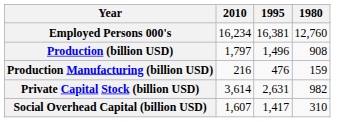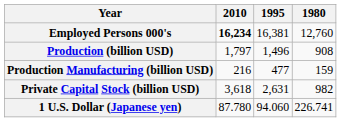 <table class="wikitable" style="text-align:right">
 <tr>
 <th>Year</th>
 <th>2010</th>
 <th>1995</th>
 <th>1980</th>
 </tr>
 <tr>
 <th>Employed Persons 000's</th>
-<td>16,234</td>
+<td><strong>16,234</strong></td>
 <td>16,381</td>
 <td>12,760</td>
 </tr>
 <tr>
 <th><a href='#'>Production</a> (billion USD)</th>
 <td>1,797</td>
 <td>1,496</td>
 <td>908</td>
 </tr>
 <tr>
 <th>Production <a href='#'>Manufacturing</a> (billion USD)</th>
 <td>216</td>
-<td>476</td>
+<td>477</td>
 <td>159</td>
 </tr>
 <tr>
 <th>Private <a href='#'>Capital</a> <a href='#'>Stock</a> (billion USD)</th>
-<td>3,614</td>
+<td>3,618</td>
 <td>2,631</td>
 <td>982</td>
 </tr>
 <tr>
-<th>Social Overhead Capital (billion USD)</th>
-<td>1,607</td>
-<td>1,417</td>
-<td>310</td>
+<th>1 U.S. Dollar (<a href='#'>Japanese yen</a>)</th>
+<td>87.780</td>
+<td>94.060</td>
+<td>226.741</td>
 </tr>
 </table>
